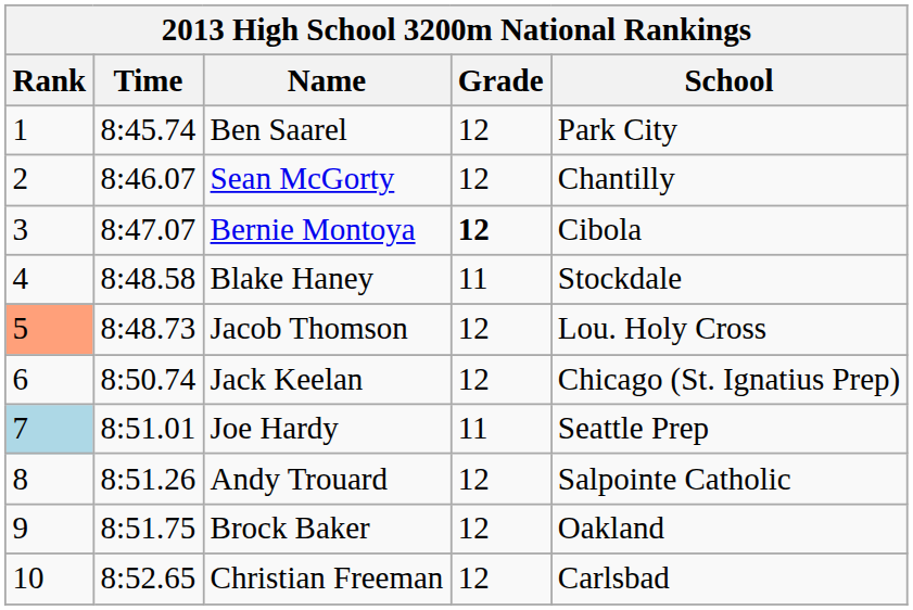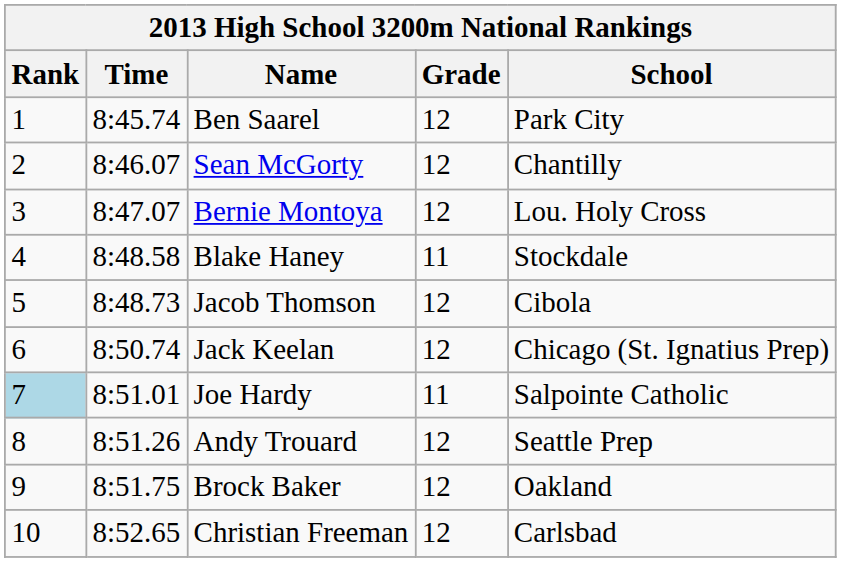 <table class="wikitable">
 <tr>
 <th colspan="5">2013 High School 3200m National Rankings</th>
 </tr>
 <tr>
 <th>Rank</th>
 <th>Time</th>
 <th>Name</th>
 <th>Grade</th>
 <th>School</th>
 </tr>
 <tr>
 <td>1</td>
 <td>8:45.74</td>
 <td>Ben Saarel</td>
 <td>12</td>
 <td>Park City</td>
 </tr>
 <tr>
 <td>2</td>
 <td>8:46.07</td>
 <td><a href='#'>Sean McGorty</a></td>
 <td>12</td>
 <td>Chantilly</td>
 </tr>
 <tr>
 <td>3</td>
 <td>8:47.07</td>
 <td><a href='#'>Bernie Montoya</a></td>
-<td><strong>12</strong></td>
-<td>Cibola</td>
+<td>12</td>
+<td>Lou. Holy Cross</td>
 </tr>
 <tr>
 <td>4</td>
 <td>8:48.58</td>
 <td>Blake Haney</td>
 <td>11</td>
 <td>Stockdale</td>
 </tr>
 <tr>
-<td style="background: lightsalmon;">5</td>
+<td>5</td>
 <td>8:48.73</td>
 <td>Jacob Thomson</td>
 <td>12</td>
-<td>Lou. Holy Cross</td>
+<td>Cibola</td>
 </tr>
 <tr>
 <td>6</td>
 <td>8:50.74</td>
 <td>Jack Keelan</td>
 <td>12</td>
 <td>Chicago (St. Ignatius Prep)</td>
 </tr>
 <tr>
 <td style="background: lightblue;">7</td>
 <td>8:51.01</td>
 <td>Joe Hardy</td>
 <td>11</td>
-<td>Seattle Prep</td>
+<td>Salpointe Catholic</td>
 </tr>
 <tr>
 <td>8</td>
 <td>8:51.26</td>
 <td>Andy Trouard</td>
 <td>12</td>
-<td>Salpointe Catholic</td>
+<td>Seattle Prep</td>
 </tr>
 <tr>
 <td>9</td>
 <td>8:51.75</td>
 <td>Brock Baker</td>
 <td>12</td>
 <td>Oakland</td>
 </tr>
 <tr>
 <td>10</td>
 <td>8:52.65</td>
 <td>Christian Freeman</td>
 <td>12</td>
 <td>Carlsbad</td>
 </tr>
 </table>
